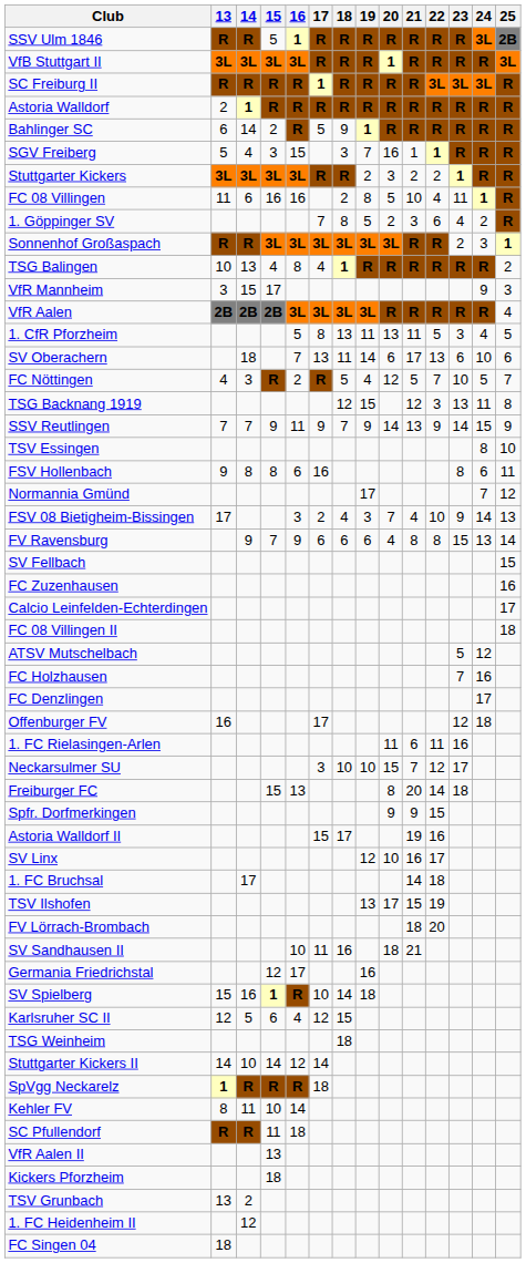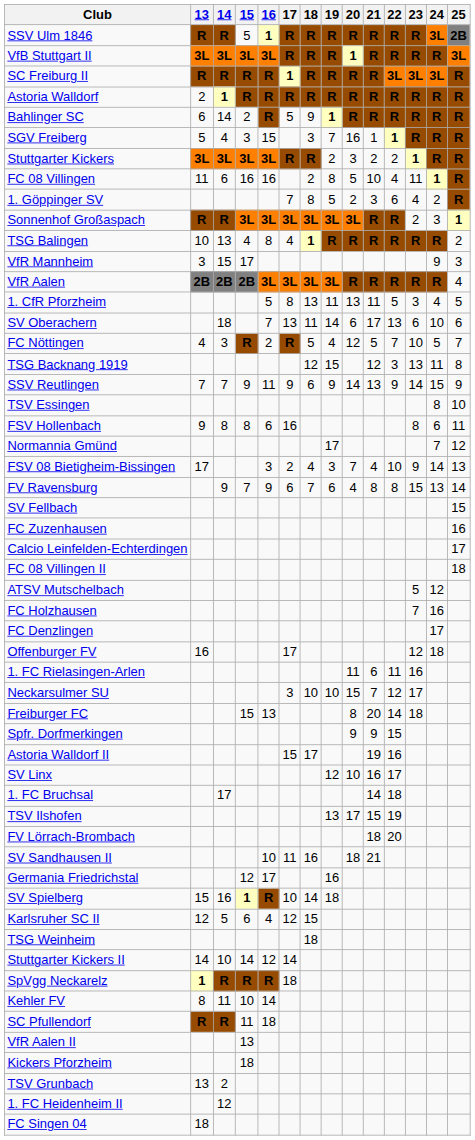 <table class="wikitable sortable">
 <tr>
 <th>Club</th>
 <th class="unsortable"><a href='#'>13</a></th>
 <th class="unsortable"><a href='#'>14</a></th>
 <th class="unsortable"><a href='#'>15</a></th>
 <th class="unsortable"><a href='#'>16</a></th>
 <th class="unsortable">17</th>
 <th class="unsortable">18</th>
 <th class="unsortable">19</th>
 <th class="unsortable">20</th>
 <th class="unsortable">21</th>
 <th class="unsortable">22</th>
 <th class="unsortable">23</th>
 <th class="unsortable">24</th>
 <th class="unsortable">25</th>
 </tr>
 <tr align="center">
 <td align="left"><a href='#'>SSV Ulm 1846</a></td>
 <td style="background:#964B00"><strong>R</strong></td>
 <td style="background:#964B00"><strong>R</strong></td>
 <td>5</td>
 <td style="background:#ffffbf"><strong>1</strong></td>
 <td style="background:#964B00"><strong>R</strong></td>
 <td style="background:#964B00"><strong>R</strong></td>
 <td style="background:#964B00"><strong>R</strong></td>
 <td style="background:#964B00"><strong>R</strong></td>
 <td style="background:#964B00"><strong>R</strong></td>
 <td style="background:#964B00"><strong>R</strong></td>
 <td style="background:#964B00"><strong>R</strong></td>
 <td style="background:#FF7F00"><strong>3L</strong></td>
 <td style="background:#808080"><strong>2B</strong></td>
 </tr>
 <tr align="center">
 <td align="left"><a href='#'>VfB Stuttgart II</a></td>
 <td style="background:#FF7F00"><strong>3L</strong></td>
 <td style="background:#FF7F00"><strong>3L</strong></td>
 <td style="background:#FF7F00"><strong>3L</strong></td>
 <td style="background:#FF7F00"><strong>3L</strong></td>
 <td style="background:#964B00"><strong>R</strong></td>
 <td style="background:#964B00"><strong>R</strong></td>
 <td style="background:#964B00"><strong>R</strong></td>
 <td style="background:#ffffbf"><strong>1</strong></td>
 <td style="background:#964B00"><strong>R</strong></td>
 <td style="background:#964B00"><strong>R</strong></td>
 <td style="background:#964B00"><strong>R</strong></td>
 <td style="background:#964B00"><strong>R</strong></td>
 <td style="background:#FF7F00"><strong>3L</strong></td>
 </tr>
 <tr align="center">
 <td align="left"><a href='#'>SC Freiburg II</a></td>
 <td style="background:#964B00"><strong>R</strong></td>
 <td style="background:#964B00"><strong>R</strong></td>
 <td style="background:#964B00"><strong>R</strong></td>
 <td style="background:#964B00"><strong>R</strong></td>
 <td style="background:#ffffbf"><strong>1</strong></td>
 <td style="background:#964B00"><strong>R</strong></td>
 <td style="background:#964B00"><strong>R</strong></td>
 <td style="background:#964B00"><strong>R</strong></td>
 <td style="background:#964B00"><strong>R</strong></td>
 <td style="background:#FF7F00"><strong>3L</strong></td>
 <td style="background:#FF7F00"><strong>3L</strong></td>
 <td style="background:#FF7F00"><strong>3L</strong></td>
 <td style="background:#964B00"><strong>R</strong></td>
 </tr>
 <tr align="center">
 <td align="left"><a href='#'>Astoria Walldorf</a></td>
 <td>2</td>
 <td style="background:#ffffbf"><strong>1</strong></td>
 <td style="background:#964B00"><strong>R</strong></td>
 <td style="background:#964B00"><strong>R</strong></td>
 <td style="background:#964B00"><strong>R</strong></td>
 <td style="background:#964B00"><strong>R</strong></td>
 <td style="background:#964B00"><strong>R</strong></td>
 <td style="background:#964B00"><strong>R</strong></td>
 <td style="background:#964B00"><strong>R</strong></td>
 <td style="background:#964B00"><strong>R</strong></td>
 <td style="background:#964B00"><strong>R</strong></td>
 <td style="background:#964B00"><strong>R</strong></td>
 <td style="background:#964B00"><strong>R</strong></td>
 </tr>
 <tr align="center">
 <td align="left"><a href='#'>Bahlinger SC</a></td>
 <td>6</td>
 <td>14</td>
 <td>2</td>
 <td style="background:#964B00"><strong>R</strong></td>
 <td>5</td>
 <td>9</td>
 <td style="background:#ffffbf"><strong>1</strong></td>
 <td style="background:#964B00"><strong>R</strong></td>
 <td style="background:#964B00"><strong>R</strong></td>
 <td style="background:#964B00"><strong>R</strong></td>
 <td style="background:#964B00"><strong>R</strong></td>
 <td style="background:#964B00"><strong>R</strong></td>
 <td style="background:#964B00"><strong>R</strong></td>
 </tr>
 <tr align="center">
 <td align="left"><a href='#'>SGV Freiberg</a></td>
 <td>5</td>
 <td>4</td>
 <td>3</td>
 <td>15</td>
 <td></td>
 <td>3</td>
 <td>7</td>
 <td>16</td>
 <td>1</td>
 <td style="background:#ffffbf"><strong>1</strong></td>
 <td style="background:#964B00"><strong>R</strong></td>
 <td style="background:#964B00"><strong>R</strong></td>
 <td style="background:#964B00"><strong>R</strong></td>
 </tr>
 <tr align="center">
 <td align="left"><a href='#'>Stuttgarter Kickers</a></td>
 <td style="background:#FF7F00"><strong>3L</strong></td>
 <td style="background:#FF7F00"><strong>3L</strong></td>
 <td style="background:#FF7F00"><strong>3L</strong></td>
 <td style="background:#FF7F00"><strong>3L</strong></td>
 <td style="background:#964B00"><strong>R</strong></td>
 <td style="background:#964B00"><strong>R</strong></td>
 <td>2</td>
 <td>3</td>
 <td>2</td>
 <td>2</td>
 <td style="background:#ffffbf"><strong>1</strong></td>
 <td style="background:#964B00"><strong>R</strong></td>
 <td style="background:#964B00"><strong>R</strong></td>
 </tr>
 <tr align="center">
 <td align="left"><a href='#'>FC 08 Villingen</a></td>
 <td>11</td>
 <td>6</td>
 <td>16</td>
 <td>16</td>
 <td></td>
 <td>2</td>
 <td>8</td>
 <td>5</td>
 <td>10</td>
 <td>4</td>
 <td>11</td>
 <td style="background:#ffffbf"><strong>1</strong></td>
 <td style="background:#964B00"><strong>R</strong></td>
 </tr>
 <tr align="center">
 <td align="left"><a href='#'>1. Göppinger SV</a></td>
 <td></td>
 <td></td>
 <td></td>
 <td></td>
 <td>7</td>
 <td>8</td>
 <td>5</td>
 <td>2</td>
 <td>3</td>
 <td>6</td>
 <td>4</td>
 <td>2</td>
 <td style="background:#964B00"><strong>R</strong></td>
 </tr>
 <tr align="center">
 <td align="left"><a href='#'>Sonnenhof Großaspach</a></td>
 <td style="background:#964B00"><strong>R</strong></td>
 <td style="background:#964B00"><strong>R</strong></td>
 <td style="background:#FF7F00"><strong>3L</strong></td>
 <td style="background:#FF7F00"><strong>3L</strong></td>
 <td style="background:#FF7F00"><strong>3L</strong></td>
 <td style="background:#FF7F00"><strong>3L</strong></td>
 <td style="background:#FF7F00"><strong>3L</strong></td>
 <td style="background:#FF7F00"><strong>3L</strong></td>
 <td style="background:#964B00"><strong>R</strong></td>
 <td style="background:#964B00"><strong>R</strong></td>
 <td>2</td>
 <td>3</td>
 <td style="background:#ffffbf"><strong>1</strong></td>
 </tr>
 <tr align="center">
 <td align="left"><a href='#'>TSG Balingen</a></td>
 <td>10</td>
 <td>13</td>
 <td>4</td>
 <td>8</td>
 <td>4</td>
 <td style="background:#ffffbf"><strong>1</strong></td>
 <td style="background:#964B00"><strong>R</strong></td>
 <td style="background:#964B00"><strong>R</strong></td>
 <td style="background:#964B00"><strong>R</strong></td>
 <td style="background:#964B00"><strong>R</strong></td>
 <td style="background:#964B00"><strong>R</strong></td>
 <td style="background:#964B00"><strong>R</strong></td>
 <td>2</td>
 </tr>
 <tr align="center">
 <td align="left"><a href='#'>VfR Mannheim</a></td>
 <td>3</td>
 <td>15</td>
 <td>17</td>
 <td></td>
 <td></td>
 <td></td>
 <td></td>
 <td></td>
 <td></td>
 <td></td>
 <td></td>
 <td>9</td>
 <td>3</td>
 </tr>
 <tr align="center">
 <td align="left"><a href='#'>VfR Aalen</a></td>
 <td style="background:#808080"><strong>2B</strong></td>
 <td style="background:#808080"><strong>2B</strong></td>
 <td style="background:#808080"><strong>2B</strong></td>
 <td style="background:#FF7F00"><strong>3L</strong></td>
 <td style="background:#FF7F00"><strong>3L</strong></td>
 <td style="background:#FF7F00"><strong>3L</strong></td>
 <td style="background:#FF7F00"><strong>3L</strong></td>
 <td style="background:#964B00"><strong>R</strong></td>
 <td style="background:#964B00"><strong>R</strong></td>
 <td style="background:#964B00"><strong>R</strong></td>
 <td style="background:#964B00"><strong>R</strong></td>
 <td style="background:#964B00"><strong>R</strong></td>
 <td>4</td>
 </tr>
 <tr align="center">
 <td align="left"><a href='#'>1. CfR Pforzheim</a></td>
 <td></td>
 <td></td>
 <td></td>
 <td>5</td>
 <td>8</td>
 <td>13</td>
 <td>11</td>
 <td>13</td>
 <td>11</td>
 <td>5</td>
 <td>3</td>
 <td>4</td>
 <td>5</td>
 </tr>
 <tr align="center">
 <td align="left"><a href='#'>SV Oberachern</a></td>
 <td></td>
 <td>18</td>
 <td></td>
 <td>7</td>
 <td>13</td>
 <td>11</td>
 <td>14</td>
 <td>6</td>
 <td>17</td>
 <td>13</td>
 <td>6</td>
 <td>10</td>
 <td>6</td>
 </tr>
 <tr align="center">
 <td align="left"><a href='#'>FC Nöttingen</a></td>
 <td>4</td>
 <td>3</td>
 <td style="background:#964B00"><strong>R</strong></td>
 <td>2</td>
 <td style="background:#964B00"><strong>R</strong></td>
 <td>5</td>
 <td>4</td>
 <td>12</td>
 <td>5</td>
 <td>7</td>
 <td>10</td>
 <td>5</td>
 <td>7</td>
 </tr>
 <tr align="center">
 <td align="left"><a href='#'>TSG Backnang 1919</a></td>
 <td></td>
 <td></td>
 <td></td>
 <td></td>
 <td></td>
 <td>12</td>
 <td>15</td>
 <td></td>
 <td>12</td>
 <td>3</td>
 <td>13</td>
 <td>11</td>
 <td>8</td>
 </tr>
 <tr align="center">
 <td align="left"><a href='#'>SSV Reutlingen</a></td>
 <td>7</td>
 <td>7</td>
 <td>9</td>
 <td>11</td>
 <td>9</td>
-<td>7</td>
+<td>6</td>
 <td>9</td>
 <td>14</td>
 <td>13</td>
 <td>9</td>
 <td>14</td>
 <td>15</td>
 <td>9</td>
 </tr>
 <tr align="center">
 <td align="left"><a href='#'>TSV Essingen</a></td>
 <td></td>
 <td></td>
 <td></td>
 <td></td>
 <td></td>
 <td></td>
 <td></td>
 <td></td>
 <td></td>
 <td></td>
 <td></td>
 <td>8</td>
 <td>10</td>
 </tr>
 <tr align="center">
 <td align="left"><a href='#'>FSV Hollenbach</a></td>
 <td>9</td>
 <td>8</td>
 <td>8</td>
 <td>6</td>
 <td>16</td>
 <td></td>
 <td></td>
 <td></td>
 <td></td>
 <td></td>
 <td>8</td>
 <td>6</td>
 <td>11</td>
 </tr>
 <tr align="center">
 <td align="left"><a href='#'>Normannia Gmünd</a></td>
 <td></td>
 <td></td>
 <td></td>
 <td></td>
 <td></td>
 <td></td>
 <td>17</td>
 <td></td>
 <td></td>
 <td></td>
 <td></td>
 <td>7</td>
 <td>12</td>
 </tr>
 <tr align="center">
 <td align="left"><a href='#'>FSV 08 Bietigheim-Bissingen</a></td>
 <td>17</td>
 <td></td>
 <td></td>
 <td>3</td>
 <td>2</td>
 <td>4</td>
 <td>3</td>
 <td>7</td>
 <td>4</td>
 <td>10</td>
 <td>9</td>
 <td>14</td>
 <td>13</td>
 </tr>
 <tr align="center">
 <td align="left"><a href='#'>FV Ravensburg</a></td>
 <td></td>
 <td>9</td>
 <td>7</td>
 <td>9</td>
 <td>6</td>
-<td>6</td>
+<td>7</td>
 <td>6</td>
 <td>4</td>
 <td>8</td>
 <td>8</td>
 <td>15</td>
 <td>13</td>
 <td>14</td>
 </tr>
 <tr align="center">
 <td align="left"><a href='#'>SV Fellbach</a></td>
 <td></td>
 <td></td>
 <td></td>
 <td></td>
 <td></td>
 <td></td>
 <td></td>
 <td></td>
 <td></td>
 <td></td>
 <td></td>
 <td></td>
 <td>15</td>
 </tr>
 <tr align="center">
 <td align="left"><a href='#'>FC Zuzenhausen</a></td>
 <td></td>
 <td></td>
 <td></td>
 <td></td>
 <td></td>
 <td></td>
 <td></td>
 <td></td>
 <td></td>
 <td></td>
 <td></td>
 <td></td>
 <td>16</td>
 </tr>
 <tr align="center">
 <td align="left"><a href='#'>Calcio Leinfelden-Echterdingen</a></td>
 <td></td>
 <td></td>
 <td></td>
 <td></td>
 <td></td>
 <td></td>
 <td></td>
 <td></td>
 <td></td>
 <td></td>
 <td></td>
 <td></td>
 <td>17</td>
 </tr>
 <tr align="center">
 <td align="left"><a href='#'>FC 08 Villingen II</a></td>
 <td></td>
 <td></td>
 <td></td>
 <td></td>
 <td></td>
 <td></td>
 <td></td>
 <td></td>
 <td></td>
 <td></td>
 <td></td>
 <td></td>
 <td>18</td>
 </tr>
 <tr align="center">
 <td align="left"><a href='#'>ATSV Mutschelbach</a></td>
 <td></td>
 <td></td>
 <td></td>
 <td></td>
 <td></td>
 <td></td>
 <td></td>
 <td></td>
 <td></td>
 <td></td>
 <td>5</td>
 <td>12</td>
 <td></td>
 </tr>
 <tr align="center">
 <td align="left"><a href='#'>FC Holzhausen</a></td>
 <td></td>
 <td></td>
 <td></td>
 <td></td>
 <td></td>
 <td></td>
 <td></td>
 <td></td>
 <td></td>
 <td></td>
 <td>7</td>
 <td>16</td>
 <td></td>
 </tr>
 <tr align="center">
 <td align="left"><a href='#'>FC Denzlingen</a></td>
 <td></td>
 <td></td>
 <td></td>
 <td></td>
 <td></td>
 <td></td>
 <td></td>
 <td></td>
 <td></td>
 <td></td>
 <td></td>
 <td>17</td>
 <td></td>
 </tr>
 <tr align="center">
 <td align="left"><a href='#'>Offenburger FV</a></td>
 <td>16</td>
 <td></td>
 <td></td>
 <td></td>
 <td>17</td>
 <td></td>
 <td></td>
 <td></td>
 <td></td>
 <td></td>
 <td>12</td>
 <td>18</td>
 <td></td>
 </tr>
 <tr align="center">
 <td align="left"><a href='#'>1. FC Rielasingen-Arlen</a></td>
 <td></td>
 <td></td>
 <td></td>
 <td></td>
 <td></td>
 <td></td>
 <td></td>
 <td>11</td>
 <td>6</td>
 <td>11</td>
 <td>16</td>
 <td></td>
 <td></td>
 </tr>
 <tr align="center">
 <td align="left"><a href='#'>Neckarsulmer SU</a></td>
 <td></td>
 <td></td>
 <td></td>
 <td></td>
 <td>3</td>
 <td>10</td>
 <td>10</td>
 <td>15</td>
 <td>7</td>
 <td>12</td>
 <td>17</td>
 <td></td>
 <td></td>
 </tr>
 <tr align="center">
 <td align="left"><a href='#'>Freiburger FC</a></td>
 <td></td>
 <td></td>
 <td>15</td>
 <td>13</td>
 <td></td>
 <td></td>
 <td></td>
 <td>8</td>
 <td>20</td>
 <td>14</td>
 <td>18</td>
 <td></td>
 <td></td>
 </tr>
 <tr align="center">
 <td align="left"><a href='#'>Spfr. Dorfmerkingen</a></td>
 <td></td>
 <td></td>
 <td></td>
 <td></td>
 <td></td>
 <td></td>
 <td></td>
 <td>9</td>
 <td>9</td>
 <td>15</td>
 <td></td>
 <td></td>
 <td></td>
 </tr>
 <tr align="center">
 <td align="left"><a href='#'>Astoria Walldorf II</a></td>
 <td></td>
 <td></td>
 <td></td>
 <td></td>
 <td>15</td>
 <td>17</td>
 <td></td>
 <td></td>
 <td>19</td>
 <td>16</td>
 <td></td>
 <td></td>
 <td></td>
 </tr>
 <tr align="center">
 <td align="left"><a href='#'>SV Linx</a></td>
 <td></td>
 <td></td>
 <td></td>
 <td></td>
 <td></td>
 <td></td>
 <td>12</td>
 <td>10</td>
 <td>16</td>
 <td>17</td>
 <td></td>
 <td></td>
 <td></td>
 </tr>
 <tr align="center">
 <td align="left"><a href='#'>1. FC Bruchsal</a></td>
 <td></td>
 <td>17</td>
 <td></td>
 <td></td>
 <td></td>
 <td></td>
 <td></td>
 <td></td>
 <td>14</td>
 <td>18</td>
 <td></td>
 <td></td>
 <td></td>
 </tr>
 <tr align="center">
 <td align="left"><a href='#'>TSV Ilshofen</a></td>
 <td></td>
 <td></td>
 <td></td>
 <td></td>
 <td></td>
 <td></td>
 <td>13</td>
 <td>17</td>
 <td>15</td>
 <td>19</td>
 <td></td>
 <td></td>
 <td></td>
 </tr>
 <tr align="center">
 <td align="left"><a href='#'>FV Lörrach-Brombach</a></td>
 <td></td>
 <td></td>
 <td></td>
 <td></td>
 <td></td>
 <td></td>
 <td></td>
 <td></td>
 <td>18</td>
 <td>20</td>
 <td></td>
 <td></td>
 <td></td>
 </tr>
 <tr align="center">
 <td align="left"><a href='#'>SV Sandhausen II</a></td>
 <td></td>
 <td></td>
 <td></td>
 <td>10</td>
 <td>11</td>
 <td>16</td>
 <td></td>
 <td>18</td>
 <td>21</td>
 <td></td>
 <td></td>
 <td></td>
 <td></td>
 </tr>
 <tr align="center">
 <td align="left"><a href='#'>Germania Friedrichstal</a></td>
 <td></td>
 <td></td>
 <td>12</td>
 <td>17</td>
 <td></td>
 <td></td>
 <td>16</td>
 <td></td>
 <td></td>
 <td></td>
 <td></td>
 <td></td>
 <td></td>
 </tr>
 <tr align="center">
 <td align="left"><a href='#'>SV Spielberg</a></td>
 <td>15</td>
 <td>16</td>
 <td style="background:#ffffbf"><strong>1</strong></td>
 <td style="background:#964B00"><strong>R</strong></td>
 <td>10</td>
 <td>14</td>
 <td>18</td>
 <td></td>
 <td></td>
 <td></td>
 <td></td>
 <td></td>
 <td></td>
 </tr>
 <tr align="center">
 <td align="left"><a href='#'>Karlsruher SC II</a></td>
 <td>12</td>
 <td>5</td>
 <td>6</td>
 <td>4</td>
 <td>12</td>
 <td>15</td>
 <td></td>
 <td></td>
 <td></td>
 <td></td>
 <td></td>
 <td></td>
 <td></td>
 </tr>
 <tr align="center">
 <td align="left"><a href='#'>TSG Weinheim</a></td>
 <td></td>
 <td></td>
 <td></td>
 <td></td>
 <td></td>
 <td>18</td>
 <td></td>
 <td></td>
 <td></td>
 <td></td>
 <td></td>
 <td></td>
 <td></td>
 </tr>
 <tr align="center">
 <td align="left"><a href='#'>Stuttgarter Kickers II</a></td>
 <td>14</td>
 <td>10</td>
 <td>14</td>
 <td>12</td>
 <td>14</td>
 <td></td>
 <td></td>
 <td></td>
 <td></td>
 <td></td>
 <td></td>
 <td></td>
 <td></td>
 </tr>
 <tr align="center">
 <td align="left"><a href='#'>SpVgg Neckarelz</a></td>
 <td style="background:#ffffbf"><strong>1</strong></td>
 <td style="background:#964B00"><strong>R</strong></td>
 <td style="background:#964B00"><strong>R</strong></td>
 <td style="background:#964B00"><strong>R</strong></td>
 <td>18</td>
 <td></td>
 <td></td>
 <td></td>
 <td></td>
 <td></td>
 <td></td>
 <td></td>
 <td></td>
 </tr>
 <tr align="center">
 <td align="left"><a href='#'>Kehler FV</a></td>
 <td>8</td>
 <td>11</td>
 <td>10</td>
 <td>14</td>
 <td></td>
 <td></td>
 <td></td>
 <td></td>
 <td></td>
 <td></td>
 <td></td>
 <td></td>
 <td></td>
 </tr>
 <tr align="center">
 <td align="left"><a href='#'>SC Pfullendorf</a></td>
 <td style="background:#964B00"><strong>R</strong></td>
 <td style="background:#964B00"><strong>R</strong></td>
 <td>11</td>
 <td>18</td>
 <td></td>
 <td></td>
 <td></td>
 <td></td>
 <td></td>
 <td></td>
 <td></td>
 <td></td>
 <td></td>
 </tr>
 <tr align="center">
 <td align="left"><a href='#'>VfR Aalen II</a></td>
 <td></td>
 <td></td>
 <td>13</td>
 <td></td>
 <td></td>
 <td></td>
 <td></td>
 <td></td>
 <td></td>
 <td></td>
 <td></td>
 <td></td>
 <td></td>
 </tr>
 <tr align="center">
 <td align="left"><a href='#'>Kickers Pforzheim</a></td>
 <td></td>
 <td></td>
 <td>18</td>
 <td></td>
 <td></td>
 <td></td>
 <td></td>
 <td></td>
 <td></td>
 <td></td>
 <td></td>
 <td></td>
 <td></td>
 </tr>
 <tr align="center">
 <td align="left"><a href='#'>TSV Grunbach</a></td>
 <td>13</td>
 <td>2</td>
 <td></td>
 <td></td>
 <td></td>
 <td></td>
 <td></td>
 <td></td>
 <td></td>
 <td></td>
 <td></td>
 <td></td>
 </tr>
 <tr align="center">
 <td align="left"><a href='#'>1. FC Heidenheim II</a></td>
 <td></td>
 <td>12</td>
 <td></td>
 <td></td>
 <td></td>
 <td></td>
 <td></td>
 <td></td>
 <td></td>
 <td></td>
 <td></td>
 <td></td>
 <td></td>
 </tr>
 <tr align="center">
 <td align="left"><a href='#'>FC Singen 04</a></td>
 <td>18</td>
 <td></td>
 <td></td>
 <td></td>
 <td></td>
 <td></td>
 <td></td>
 <td></td>
 <td></td>
 <td></td>
 <td></td>
 <td></td>
 <td></td>
 </tr>
 </table>
